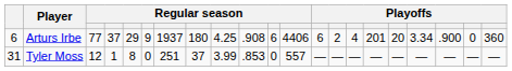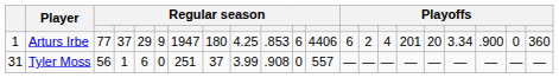 <table class="wikitable plainrowheaders" style="text-align:center;">
 <tr>
 <th scope="col" rowspan="2"></th>
 <th scope="col" rowspan="2">Player</th>
 <th scope=colgroup colspan=10>Regular season</th>
 <th scope=colgroup colspan=9>Playoffs</th>
 </tr>
 <tr>
 <th scope="col"></th>
 <th scope="col"></th>
 <th scope="col"></th>
 <th scope="col"></th>
 <th scope="col"></th>
 <th scope="col"></th>
 <th scope="col"></th>
 <th scope="col"></th>
 <th scope="col"></th>
 <th scope="col"></th>
 <th scope="col"></th>
 <th scope="col"></th>
 <th scope="col"></th>
 <th scope="col"></th>
 <th scope="col"></th>
 <th scope="col"></th>
 <th scope="col"></th>
 <th scope="col"></th>
 <th scope="col"></th>
 </tr>
 <tr>
-<td scope="row">6</td>
+<td scope="row">1</td>
 <td align="left"><a href='#'>Arturs Irbe</a></td>
 <td>77</td>
 <td>37</td>
 <td>29</td>
 <td>9</td>
-<td>1937</td>
+<td>1947</td>
 <td>180</td>
 <td>4.25</td>
-<td>.908</td>
+<td>.853</td>
 <td>6</td>
 <td>4406</td>
 <td>6</td>
 <td>2</td>
 <td>4</td>
 <td>201</td>
 <td>20</td>
 <td>3.34</td>
 <td>.900</td>
 <td>0</td>
 <td>360</td>
 </tr>
 <tr>
 <td scope="row">31</td>
 <td align="left"><a href='#'>Tyler Moss</a></td>
-<td>12</td>
+<td>56</td>
 <td>1</td>
-<td>8</td>
+<td>6</td>
 <td>0</td>
 <td>251</td>
 <td>37</td>
 <td>3.99</td>
-<td>.853</td>
+<td>.908</td>
 <td>0</td>
 <td>557</td>
 <td>—</td>
 <td>—</td>
 <td>—</td>
 <td>—</td>
 <td>—</td>
 <td>—</td>
 <td>—</td>
 <td>—</td>
 <td>—</td>
 </tr>
 </table>
